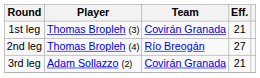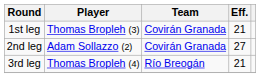 <table class="wikitable sortable" style="text-align: center;">
 <tr>
 <th>Round</th>
 <th>Player</th>
 <th>Team</th>
 <th>Eff.</th>
 <th></th>
 </tr>
 <tr>
 <td>1st leg</td>
 <td style="text-align:left;"> <a href='#'>Thomas Bropleh</a> <small>(3)</small></td>
 <td style="text-align:left;"><a href='#'>Covirán Granada</a></td>
 <td>21</td>
 <td></td>
 </tr>
 <tr>
 <td>2nd leg</td>
-<td style="text-align:left;"> <a href='#'>Thomas Bropleh</a> <small>(4)</small></td>
-<td style="text-align:left;"><a href='#'>Río Breogán</a></td>
+<td style="text-align:left;"> <a href='#'>Adam Sollazzo</a> <small>(2)</small></td>
+<td style="text-align:left;"><a href='#'>Covirán Granada</a></td>
 <td>27</td>
 <td></td>
 </tr>
 <tr>
 <td>3rd leg</td>
-<td style="text-align:left;"> <a href='#'>Adam Sollazzo</a> <small>(2)</small></td>
-<td style="text-align:left;"><a href='#'>Covirán Granada</a></td>
+<td style="text-align:left;"> <a href='#'>Thomas Bropleh</a> <small>(4)</small></td>
+<td style="text-align:left;"><a href='#'>Río Breogán</a></td>
 <td>21</td>
 <td></td>
 </tr>
 <tr>
 </tr>
 </table>
